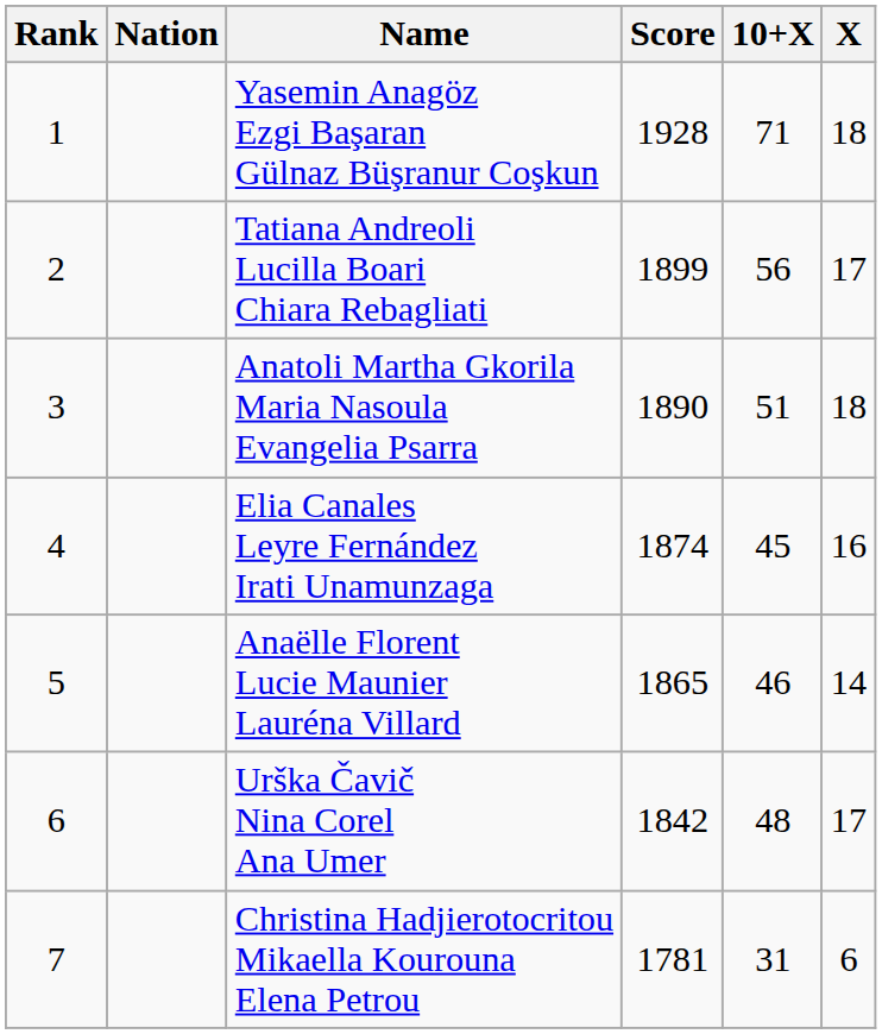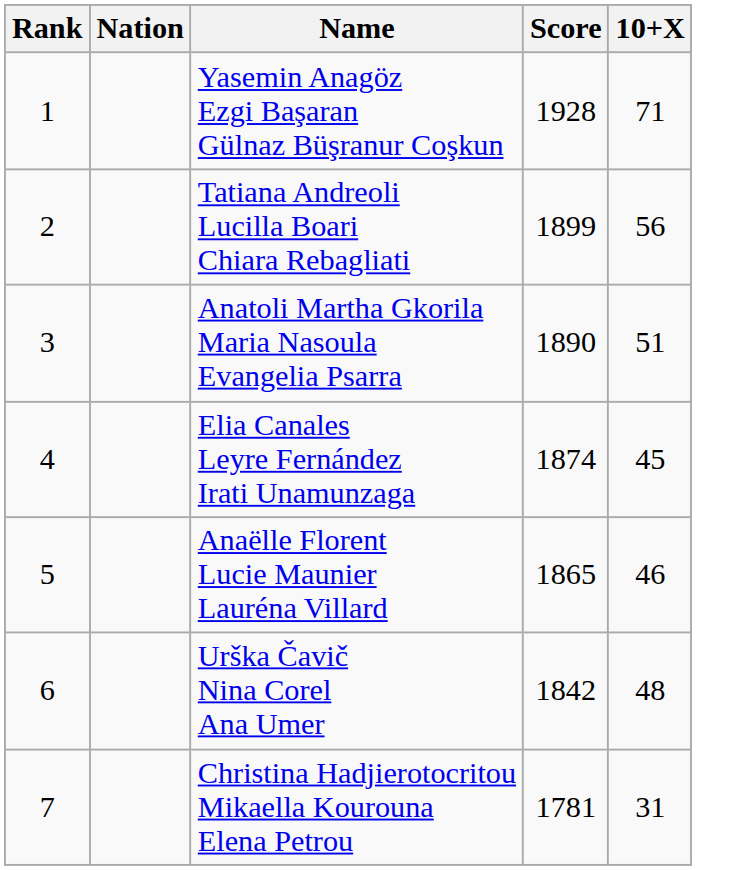 <table class="wikitable sortable" style="text-align:center">
 <tr>
 <th>Rank</th>
 <th>Nation</th>
 <th>Name</th>
 <th>Score</th>
 <th>10+X</th>
-<th>X</th>
 </tr>
 <tr>
 <td>1</td>
 <td align=left></td>
 <td align=left><a href='#'>Yasemin Anagöz</a><br><a href='#'>Ezgi Başaran</a><br><a href='#'>Gülnaz Büşranur Coşkun</a></td>
 <td>1928</td>
 <td>71</td>
-<td>18</td>
 </tr>
 <tr>
 <td>2</td>
 <td align=left></td>
 <td align=left><a href='#'>Tatiana Andreoli</a><br><a href='#'>Lucilla Boari</a><br><a href='#'>Chiara Rebagliati</a></td>
 <td>1899</td>
 <td>56</td>
-<td>17</td>
 </tr>
 <tr>
 <td>3</td>
 <td align=left></td>
 <td align=left><a href='#'>Anatoli Martha Gkorila</a><br><a href='#'>Maria Nasoula</a><br><a href='#'>Evangelia Psarra</a></td>
 <td>1890</td>
 <td>51</td>
-<td>18</td>
 </tr>
 <tr>
 <td>4</td>
 <td align=left></td>
 <td align=left><a href='#'>Elia Canales</a><br><a href='#'>Leyre Fernández</a><br><a href='#'>Irati Unamunzaga</a></td>
 <td>1874</td>
 <td>45</td>
-<td>16</td>
 </tr>
 <tr>
 <td>5</td>
 <td align=left></td>
 <td align=left><a href='#'>Anaëlle Florent</a><br><a href='#'>Lucie Maunier</a><br><a href='#'>Lauréna Villard</a></td>
 <td>1865</td>
 <td>46</td>
-<td>14</td>
 </tr>
 <tr>
 <td>6</td>
 <td align=left></td>
 <td align=left><a href='#'>Urška Čavič</a><br><a href='#'>Nina Corel</a><br><a href='#'>Ana Umer</a></td>
 <td>1842</td>
 <td>48</td>
-<td>17</td>
 </tr>
 <tr>
 <td>7</td>
 <td align=left></td>
 <td align=left><a href='#'>Christina Hadjierotocritou</a><br><a href='#'>Mikaella Kourouna</a><br><a href='#'>Elena Petrou</a></td>
 <td>1781</td>
 <td>31</td>
-<td>6</td>
 </tr>
 </table>
